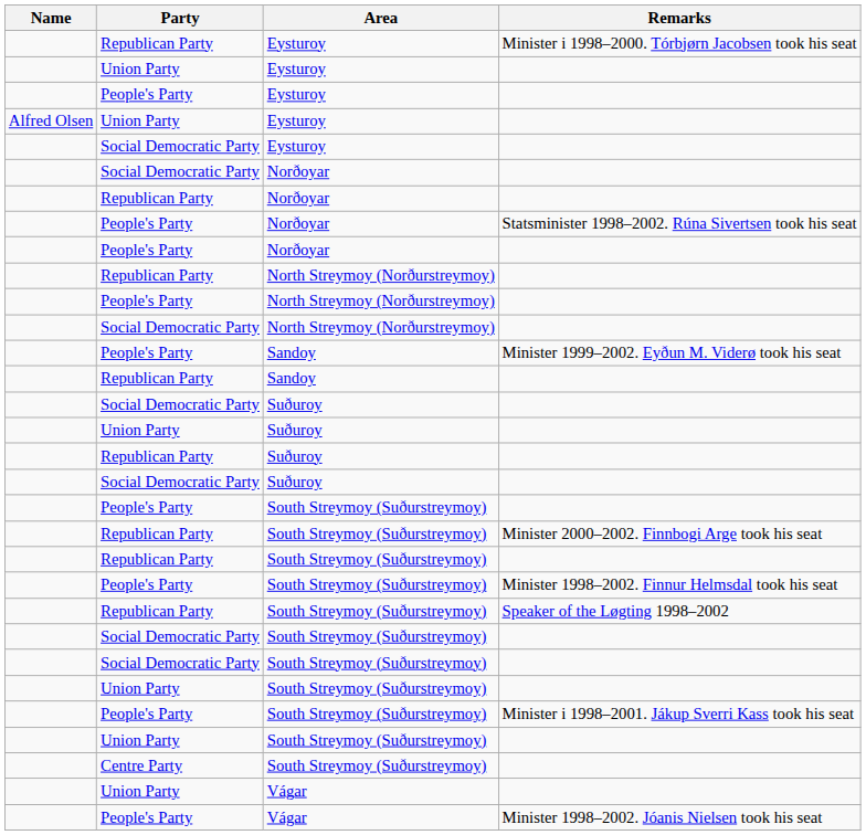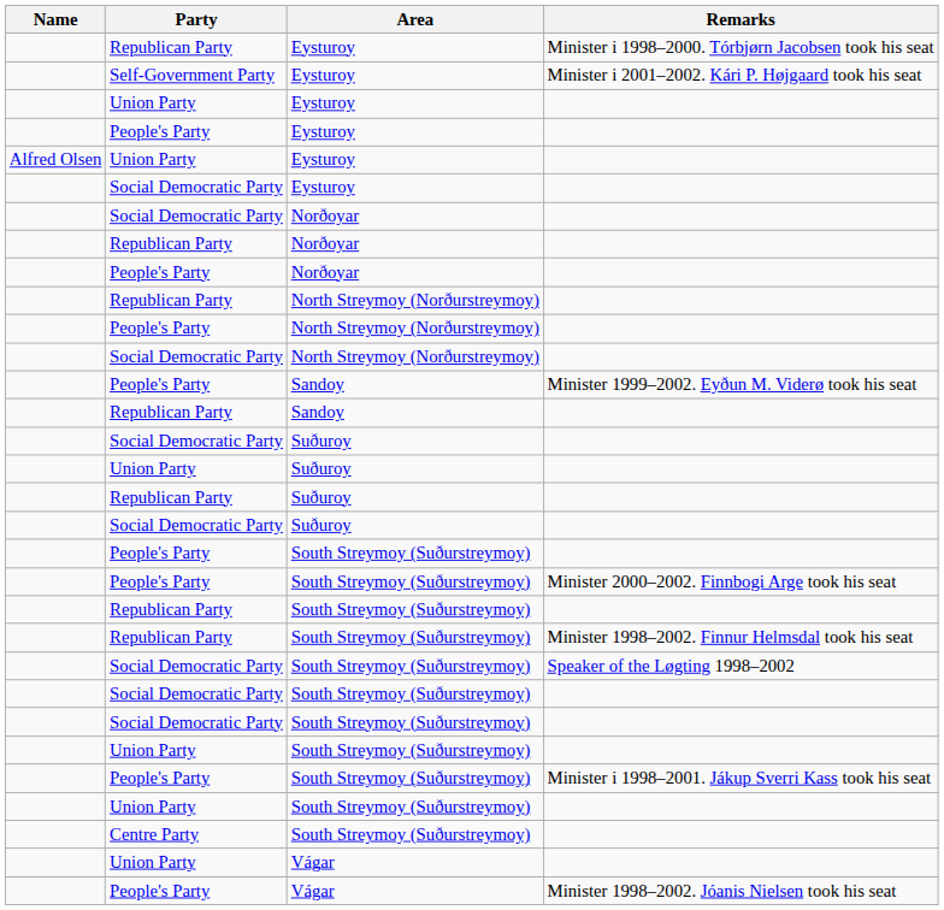 <table class="wikitable sortable">
 <tr>
 <th>Name</th>
 <th>Party</th>
 <th>Area</th>
 <th>Remarks</th>
 </tr>
 <tr>
 <td></td>
 <td><a href='#'>Republican Party</a></td>
 <td><a href='#'>Eysturoy</a></td>
 <td>Minister i 1998–2000. <a href='#'>Tórbjørn Jacobsen</a> took his seat</td>
+</tr>
+<tr>
+<td></td>
+<td><a href='#'>Self-Government Party</a></td>
+<td><a href='#'>Eysturoy</a></td>
+<td>Minister i 2001–2002. <a href='#'>Kári P. Højgaard</a> took his seat</td>
 </tr>
 <tr>
 <td></td>
 <td><a href='#'>Union Party</a></td>
 <td><a href='#'>Eysturoy</a></td>
 <td></td>
 </tr>
 <tr>
 <td></td>
 <td><a href='#'>People's Party</a></td>
 <td><a href='#'>Eysturoy</a></td>
 <td></td>
 </tr>
 <tr>
 <td><a href='#'>Alfred Olsen</a></td>
 <td><a href='#'>Union Party</a></td>
 <td><a href='#'>Eysturoy</a></td>
 <td></td>
 </tr>
 <tr>
 <td></td>
 <td><a href='#'>Social Democratic Party</a></td>
 <td><a href='#'>Eysturoy</a></td>
 <td></td>
 </tr>
 <tr>
 <td></td>
 <td><a href='#'>Social Democratic Party</a></td>
 <td><a href='#'>Norðoyar</a></td>
 <td></td>
 </tr>
 <tr>
 <td></td>
 <td><a href='#'>Republican Party</a></td>
 <td><a href='#'>Norðoyar</a></td>
 <td></td>
-</tr>
-<tr>
-<td></td>
-<td><a href='#'>People's Party</a></td>
-<td><a href='#'>Norðoyar</a></td>
-<td>Statsminister 1998–2002. <a href='#'>Rúna Sivertsen</a> took his seat</td>
 </tr>
 <tr>
 <td></td>
 <td><a href='#'>People's Party</a></td>
 <td><a href='#'>Norðoyar</a></td>
 <td></td>
 </tr>
 <tr>
 <td></td>
 <td><a href='#'>Republican Party</a></td>
 <td><a href='#'>North Streymoy (Norðurstreymoy)</a></td>
 <td></td>
 </tr>
 <tr>
 <td></td>
 <td><a href='#'>People's Party</a></td>
 <td><a href='#'>North Streymoy (Norðurstreymoy)</a></td>
 <td></td>
 </tr>
 <tr>
 <td></td>
 <td><a href='#'>Social Democratic Party</a></td>
 <td><a href='#'>North Streymoy (Norðurstreymoy)</a></td>
 <td></td>
 </tr>
 <tr>
 <td></td>
 <td><a href='#'>People's Party</a></td>
 <td><a href='#'>Sandoy</a></td>
 <td>Minister 1999–2002. <a href='#'>Eyðun M. Viderø</a> took his seat</td>
 </tr>
 <tr>
 <td></td>
 <td><a href='#'>Republican Party</a></td>
 <td><a href='#'>Sandoy</a></td>
 <td></td>
 </tr>
 <tr>
 <td></td>
 <td><a href='#'>Social Democratic Party</a></td>
 <td><a href='#'>Suðuroy</a></td>
 <td></td>
 </tr>
 <tr>
 <td></td>
 <td><a href='#'>Union Party</a></td>
 <td><a href='#'>Suðuroy</a></td>
 <td></td>
 </tr>
 <tr>
 <td></td>
 <td><a href='#'>Republican Party</a></td>
 <td><a href='#'>Suðuroy</a></td>
 <td></td>
 </tr>
 <tr>
 <td></td>
 <td><a href='#'>Social Democratic Party</a></td>
 <td><a href='#'>Suðuroy</a></td>
 <td></td>
 </tr>
 <tr>
 <td></td>
 <td><a href='#'>People's Party</a></td>
 <td><a href='#'>South Streymoy (Suðurstreymoy)</a></td>
 <td></td>
 </tr>
 <tr>
 <td></td>
-<td><a href='#'>Republican Party</a></td>
+<td><a href='#'>People's Party</a></td>
 <td><a href='#'>South Streymoy (Suðurstreymoy)</a></td>
 <td>Minister 2000–2002. <a href='#'>Finnbogi Arge</a> took his seat</td>
 </tr>
 <tr>
 <td></td>
 <td><a href='#'>Republican Party</a></td>
 <td><a href='#'>South Streymoy (Suðurstreymoy)</a></td>
 <td></td>
 </tr>
 <tr>
 <td></td>
-<td><a href='#'>People's Party</a></td>
+<td><a href='#'>Republican Party</a></td>
 <td><a href='#'>South Streymoy (Suðurstreymoy)</a></td>
 <td>Minister 1998–2002. <a href='#'>Finnur Helmsdal</a> took his seat</td>
 </tr>
 <tr>
 <td></td>
-<td><a href='#'>Republican Party</a></td>
+<td><a href='#'>Social Democratic Party</a></td>
 <td><a href='#'>South Streymoy (Suðurstreymoy)</a></td>
 <td><a href='#'>Speaker of the Løgting</a> 1998–2002</td>
 </tr>
 <tr>
 <td></td>
 <td><a href='#'>Social Democratic Party</a></td>
 <td><a href='#'>South Streymoy (Suðurstreymoy)</a></td>
 <td></td>
 </tr>
 <tr>
 <td></td>
 <td><a href='#'>Social Democratic Party</a></td>
 <td><a href='#'>South Streymoy (Suðurstreymoy)</a></td>
 <td></td>
 </tr>
 <tr>
 <td></td>
 <td><a href='#'>Union Party</a></td>
 <td><a href='#'>South Streymoy (Suðurstreymoy)</a></td>
 <td></td>
 </tr>
 <tr>
 <td></td>
 <td><a href='#'>People's Party</a></td>
 <td><a href='#'>South Streymoy (Suðurstreymoy)</a></td>
 <td>Minister i 1998–2001. <a href='#'>Jákup Sverri Kass</a> took his seat</td>
 </tr>
 <tr>
 <td></td>
 <td><a href='#'>Union Party</a></td>
 <td><a href='#'>South Streymoy (Suðurstreymoy)</a></td>
 <td></td>
 </tr>
 <tr>
 <td></td>
 <td><a href='#'>Centre Party</a></td>
 <td><a href='#'>South Streymoy (Suðurstreymoy)</a></td>
 <td></td>
 </tr>
 <tr>
 <td></td>
 <td><a href='#'>Union Party</a></td>
 <td><a href='#'>Vágar</a></td>
 <td></td>
 </tr>
 <tr>
 <td></td>
 <td><a href='#'>People's Party</a></td>
 <td><a href='#'>Vágar</a></td>
 <td>Minister 1998–2002. <a href='#'>Jóanis Nielsen</a> took his seat</td>
 </tr>
 </table>
